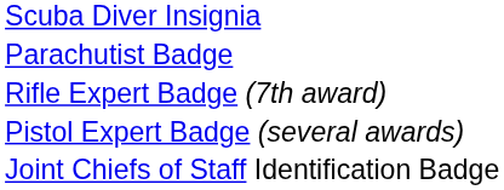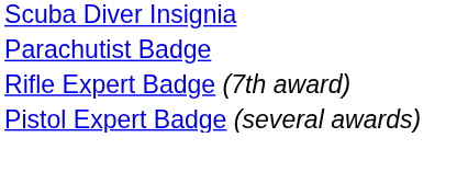 <table>
 <tr>
 <td></td>
 <td><a href='#'>Scuba Diver Insignia</a></td>
 </tr>
 <tr>
 <td></td>
 <td><a href='#'>Parachutist Badge</a></td>
 </tr>
 <tr>
 <td></td>
 <td><a href='#'>Rifle Expert Badge</a> <em>(7th award)</em></td>
 </tr>
 <tr>
 <td></td>
 <td><a href='#'>Pistol Expert Badge</a> <em>(several awards)</em></td>
 </tr>
-<tr>
-<td></td>
-<td><a href='#'>Joint Chiefs of Staff</a> Identification Badge</td>
-</tr>
 </table>
